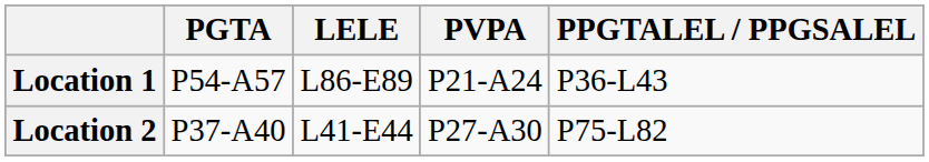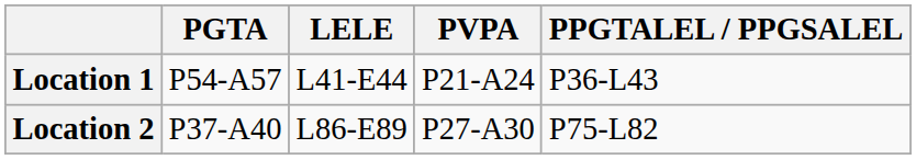 <table class="wikitable">
 <tr>
 <th></th>
 <th>PGTA</th>
 <th>LELE</th>
 <th>PVPA</th>
 <th>PPGTALEL / PPGSALEL</th>
 </tr>
 <tr>
 <th>Location 1</th>
 <td style="text-align:right;">P54-A57</td>
-<td>L86-E89</td>
+<td>L41-E44</td>
 <td>P21-A24</td>
 <td>P36-L43</td>
 </tr>
 <tr>
 <th>Location 2</th>
 <td style="text-align:right;">P37-A40</td>
-<td>L41-E44</td>
+<td>L86-E89</td>
 <td>P27-A30</td>
 <td>P75-L82</td>
 </tr>
 </table>
